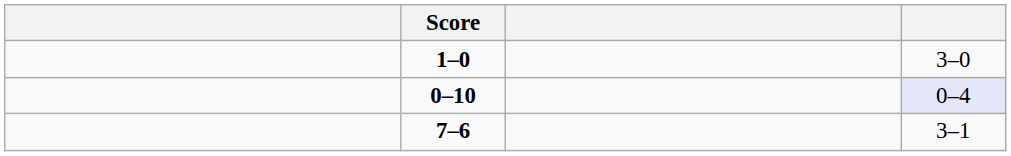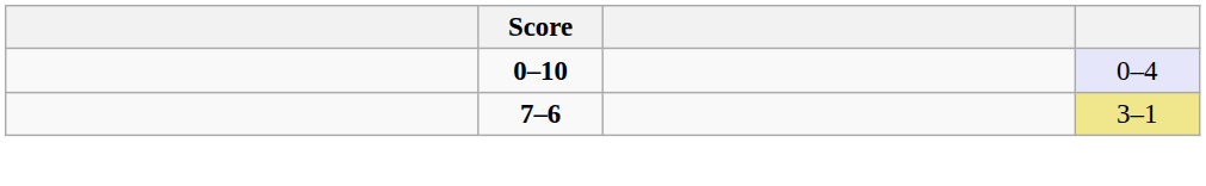 <table class="wikitable" style="text-align: center; ">
 <tr>
 <th align="right" width="270"></th>
 <th width="65">Score</th>
 <th align="left" width="270"></th>
 <th width="65"></th>
-</tr>
-<tr>
-<td align="left"><strong></strong></td>
-<td><strong>1–0</strong></td>
-<td align="left"></td>
-<td>3–0 <strong></strong></td>
 </tr>
 <tr>
 <td align="left"></td>
 <td><strong>0–10</strong></td>
 <td align="left"><strong></strong></td>
 <td style="background: lavender;">0–4 <strong></strong></td>
 </tr>
 <tr>
 <td align="left"><strong></strong></td>
 <td><strong>7–6</strong></td>
 <td align="left"></td>
-<td>3–1 <strong></strong></td>
+<td style="background: khaki;">3–1 <strong></strong></td>
 </tr>
 </table>
